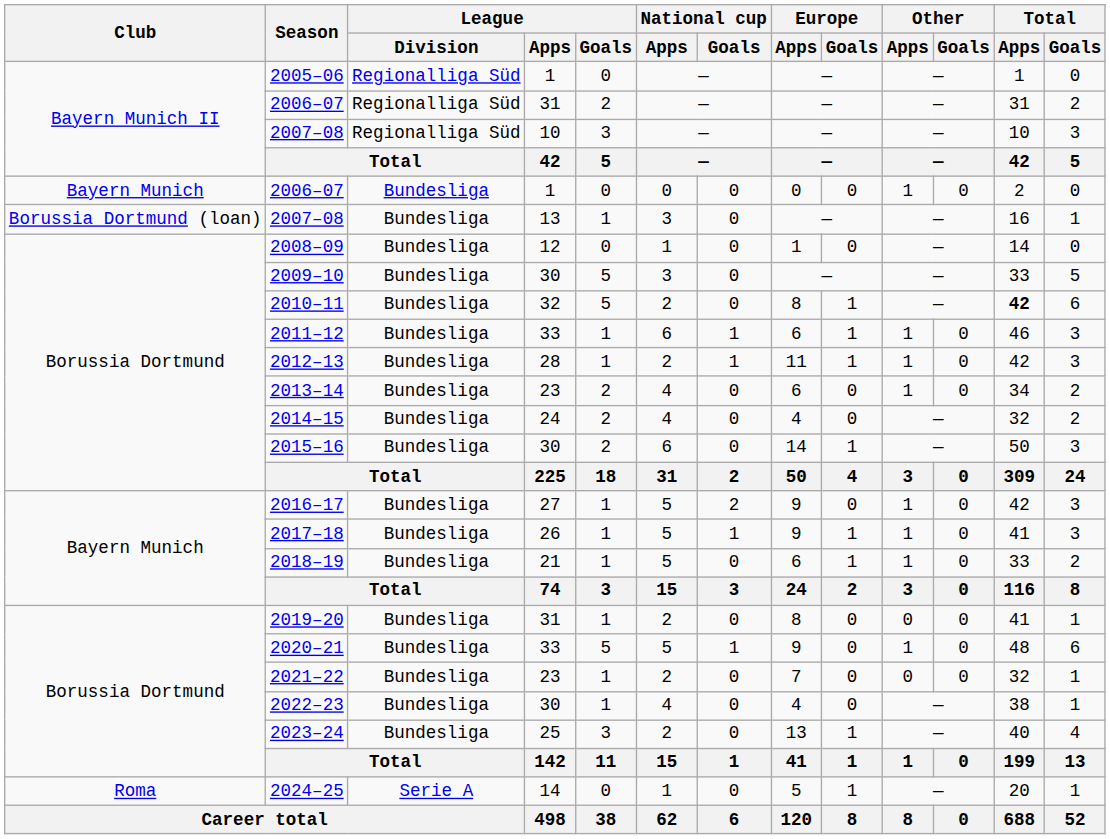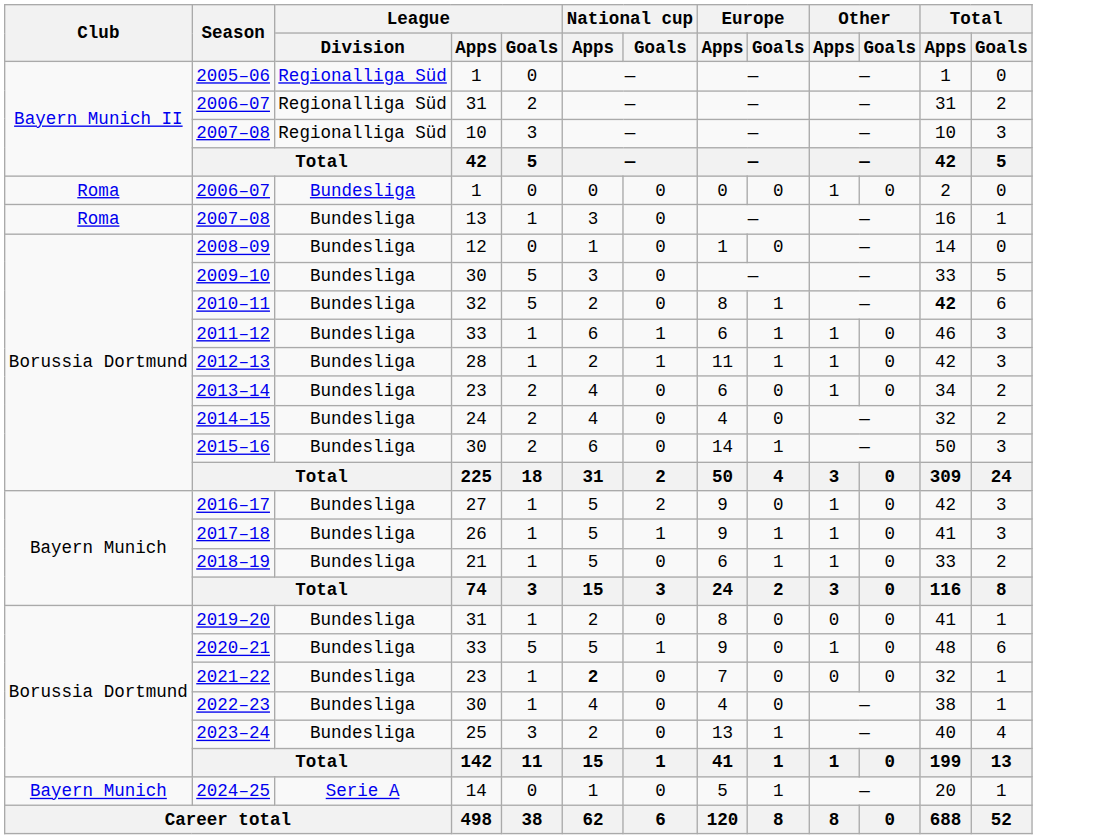 <table class="wikitable" Style="text-align:center">
 <tr>
 <th rowspan="2">Club</th>
 <th rowspan="2">Season</th>
 <th colspan="3">League</th>
 <th colspan="2">National cup</th>
 <th colspan="2">Europe</th>
 <th colspan="2">Other</th>
 <th colspan="2">Total</th>
 </tr>
 <tr>
 <th>Division</th>
 <th>Apps</th>
 <th>Goals</th>
 <th>Apps</th>
 <th>Goals</th>
 <th>Apps</th>
 <th>Goals</th>
 <th>Apps</th>
 <th>Goals</th>
 <th>Apps</th>
 <th>Goals</th>
 </tr>
 <tr>
 <td rowspan="4"><a href='#'>Bayern Munich II</a></td>
 <td><a href='#'>2005–06</a></td>
 <td><a href='#'>Regionalliga Süd</a></td>
 <td>1</td>
 <td>0</td>
 <td colspan="2">—</td>
 <td colspan="2">—</td>
 <td colspan="2">—</td>
 <td>1</td>
 <td>0</td>
 </tr>
 <tr>
 <td><a href='#'>2006–07</a></td>
 <td>Regionalliga Süd</td>
 <td>31</td>
 <td>2</td>
 <td colspan="2">—</td>
 <td colspan="2">—</td>
 <td colspan="2">—</td>
 <td>31</td>
 <td>2</td>
 </tr>
 <tr>
 <td><a href='#'>2007–08</a></td>
 <td>Regionalliga Süd</td>
 <td>10</td>
 <td>3</td>
 <td colspan="2">—</td>
 <td colspan="2">—</td>
 <td colspan="2">—</td>
 <td>10</td>
 <td>3</td>
 </tr>
 <tr>
 <th colspan="2">Total</th>
 <th>42</th>
 <th>5</th>
 <th colspan="2">—</th>
 <th colspan="2">—</th>
 <th colspan="2">—</th>
 <th>42</th>
 <th>5</th>
 </tr>
 <tr>
-<td><a href='#'>Bayern Munich</a></td>
+<td><a href='#'>Roma</a></td>
 <td><a href='#'>2006–07</a></td>
 <td><a href='#'>Bundesliga</a></td>
 <td>1</td>
 <td>0</td>
 <td>0</td>
 <td>0</td>
 <td>0</td>
 <td>0</td>
 <td>1</td>
 <td>0</td>
 <td>2</td>
 <td>0</td>
 </tr>
 <tr>
-<td><a href='#'>Borussia Dortmund</a> (loan)</td>
+<td><a href='#'>Roma</a></td>
 <td><a href='#'>2007–08</a></td>
 <td>Bundesliga</td>
 <td>13</td>
 <td>1</td>
 <td>3</td>
 <td>0</td>
 <td colspan="2">—</td>
 <td colspan="2">—</td>
 <td>16</td>
 <td>1</td>
 </tr>
 <tr>
 <td rowspan="9">Borussia Dortmund</td>
 <td><a href='#'>2008–09</a></td>
 <td>Bundesliga</td>
 <td>12</td>
 <td>0</td>
 <td>1</td>
 <td>0</td>
 <td>1</td>
 <td>0</td>
 <td colspan="2">—</td>
 <td>14</td>
 <td>0</td>
 </tr>
 <tr>
 <td><a href='#'>2009–10</a></td>
 <td>Bundesliga</td>
 <td>30</td>
 <td>5</td>
 <td>3</td>
 <td>0</td>
 <td colspan="2">—</td>
 <td colspan="2">—</td>
 <td>33</td>
 <td>5</td>
 </tr>
 <tr>
 <td><a href='#'>2010–11</a></td>
 <td>Bundesliga</td>
 <td>32</td>
 <td>5</td>
 <td>2</td>
 <td>0</td>
 <td>8</td>
 <td>1</td>
 <td colspan="2">—</td>
 <td><strong>42</strong></td>
 <td>6</td>
 </tr>
 <tr>
 <td><a href='#'>2011–12</a></td>
 <td>Bundesliga</td>
 <td>33</td>
 <td>1</td>
 <td>6</td>
 <td>1</td>
 <td>6</td>
 <td>1</td>
 <td>1</td>
 <td>0</td>
 <td>46</td>
 <td>3</td>
 </tr>
 <tr>
 <td><a href='#'>2012–13</a></td>
 <td>Bundesliga</td>
 <td>28</td>
 <td>1</td>
 <td>2</td>
 <td>1</td>
 <td>11</td>
 <td>1</td>
 <td>1</td>
 <td>0</td>
 <td>42</td>
 <td>3</td>
 </tr>
 <tr>
 <td><a href='#'>2013–14</a></td>
 <td>Bundesliga</td>
 <td>23</td>
 <td>2</td>
 <td>4</td>
 <td>0</td>
 <td>6</td>
 <td>0</td>
 <td>1</td>
 <td>0</td>
 <td>34</td>
 <td>2</td>
 </tr>
 <tr>
 <td><a href='#'>2014–15</a></td>
 <td>Bundesliga</td>
 <td>24</td>
 <td>2</td>
 <td>4</td>
 <td>0</td>
 <td>4</td>
 <td>0</td>
 <td colspan="2">—</td>
 <td>32</td>
 <td>2</td>
 </tr>
 <tr>
 <td><a href='#'>2015–16</a></td>
 <td>Bundesliga</td>
 <td>30</td>
 <td>2</td>
 <td>6</td>
 <td>0</td>
 <td>14</td>
 <td>1</td>
 <td colspan="2">—</td>
 <td>50</td>
 <td>3</td>
 </tr>
 <tr>
 <th colspan="2">Total</th>
 <th>225</th>
 <th>18</th>
 <th>31</th>
 <th>2</th>
 <th>50</th>
 <th>4</th>
 <th>3</th>
 <th>0</th>
 <th>309</th>
 <th>24</th>
 </tr>
 <tr>
 <td rowspan="4">Bayern Munich</td>
 <td><a href='#'>2016–17</a></td>
 <td>Bundesliga</td>
 <td>27</td>
 <td>1</td>
 <td>5</td>
 <td>2</td>
 <td>9</td>
 <td>0</td>
 <td>1</td>
 <td>0</td>
 <td>42</td>
 <td>3</td>
 </tr>
 <tr>
 <td><a href='#'>2017–18</a></td>
 <td>Bundesliga</td>
 <td>26</td>
 <td>1</td>
 <td>5</td>
 <td>1</td>
 <td>9</td>
 <td>1</td>
 <td>1</td>
 <td>0</td>
 <td>41</td>
 <td>3</td>
 </tr>
 <tr>
 <td><a href='#'>2018–19</a></td>
 <td>Bundesliga</td>
 <td>21</td>
 <td>1</td>
 <td>5</td>
 <td>0</td>
 <td>6</td>
 <td>1</td>
 <td>1</td>
 <td>0</td>
 <td>33</td>
 <td>2</td>
 </tr>
 <tr>
 <th colspan="2">Total</th>
 <th>74</th>
 <th>3</th>
 <th>15</th>
 <th>3</th>
 <th>24</th>
 <th>2</th>
 <th>3</th>
 <th>0</th>
 <th>116</th>
 <th>8</th>
 </tr>
 <tr>
 <td rowspan="6">Borussia Dortmund</td>
 <td><a href='#'>2019–20</a></td>
 <td>Bundesliga</td>
 <td>31</td>
 <td>1</td>
 <td>2</td>
 <td>0</td>
 <td>8</td>
 <td>0</td>
 <td>0</td>
 <td>0</td>
 <td>41</td>
 <td>1</td>
 </tr>
 <tr>
 <td><a href='#'>2020–21</a></td>
 <td>Bundesliga</td>
 <td>33</td>
 <td>5</td>
 <td>5</td>
 <td>1</td>
 <td>9</td>
 <td>0</td>
 <td>1</td>
 <td>0</td>
 <td>48</td>
 <td>6</td>
 </tr>
 <tr>
 <td><a href='#'>2021–22</a></td>
 <td>Bundesliga</td>
 <td>23</td>
 <td>1</td>
-<td>2</td>
+<td><strong>2</strong></td>
 <td>0</td>
 <td>7</td>
 <td>0</td>
 <td>0</td>
 <td>0</td>
 <td>32</td>
 <td>1</td>
 </tr>
 <tr>
 <td><a href='#'>2022–23</a></td>
 <td>Bundesliga</td>
 <td>30</td>
 <td>1</td>
 <td>4</td>
 <td>0</td>
 <td>4</td>
 <td>0</td>
 <td colspan="2">—</td>
 <td>38</td>
 <td>1</td>
 </tr>
 <tr>
 <td><a href='#'>2023–24</a></td>
 <td>Bundesliga</td>
 <td>25</td>
 <td>3</td>
 <td>2</td>
 <td>0</td>
 <td>13</td>
 <td>1</td>
 <td colspan="2">—</td>
 <td>40</td>
 <td>4</td>
 </tr>
 <tr>
 <th colspan="2">Total</th>
 <th>142</th>
 <th>11</th>
 <th>15</th>
 <th>1</th>
 <th>41</th>
 <th>1</th>
 <th>1</th>
 <th>0</th>
 <th>199</th>
 <th>13</th>
 </tr>
 <tr>
-<td><a href='#'>Roma</a></td>
+<td><a href='#'>Bayern Munich</a></td>
 <td><a href='#'>2024–25</a></td>
 <td><a href='#'>Serie A</a></td>
 <td>14</td>
 <td>0</td>
 <td>1</td>
 <td>0</td>
 <td>5</td>
 <td>1</td>
 <td colspan="2">—</td>
 <td>20</td>
 <td>1</td>
 </tr>
 <tr>
 <th colspan="3">Career total</th>
 <th>498</th>
 <th>38</th>
 <th>62</th>
 <th>6</th>
 <th>120</th>
 <th>8</th>
 <th>8</th>
 <th>0</th>
 <th>688</th>
 <th>52</th>
 </tr>
 </table>
